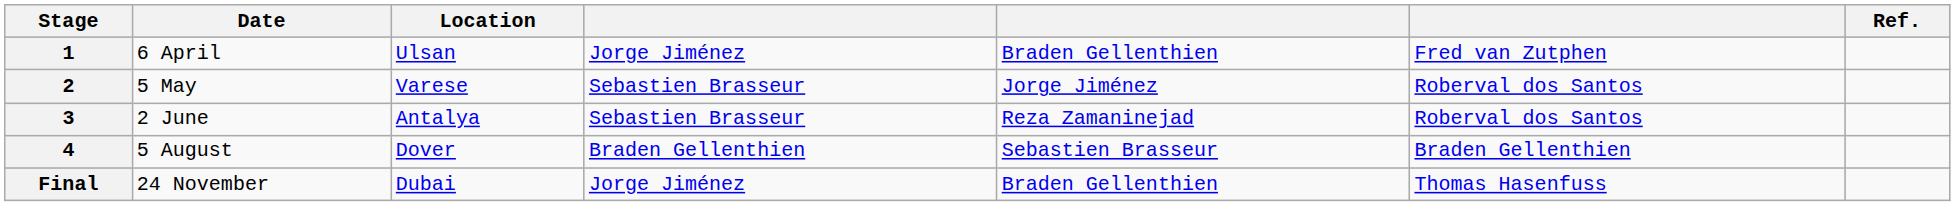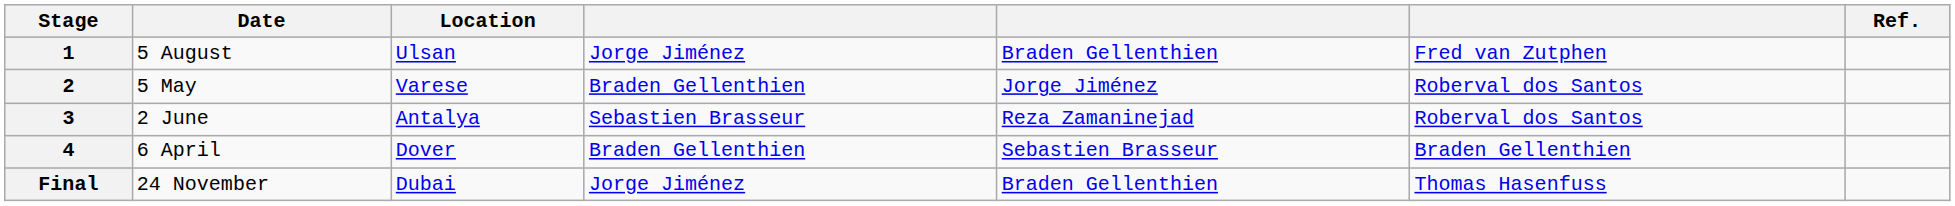 <table class="wikitable" style="width:100%">
 <tr>
 <th>Stage</th>
 <th>Date</th>
 <th>Location</th>
 <th></th>
 <th></th>
 <th></th>
 <th>Ref.</th>
 </tr>
 <tr>
 <th>1</th>
-<td>6 April</td>
+<td>5 August</td>
 <td> <a href='#'>Ulsan</a></td>
 <td> <a href='#'>Jorge Jiménez</a></td>
 <td> <a href='#'>Braden Gellenthien</a></td>
 <td> <a href='#'>Fred van Zutphen</a></td>
 <td></td>
 </tr>
 <tr>
 <th>2</th>
 <td>5 May</td>
 <td> <a href='#'>Varese</a></td>
-<td> <a href='#'>Sebastien Brasseur</a></td>
+<td> <a href='#'>Braden Gellenthien</a></td>
 <td> <a href='#'>Jorge Jiménez</a></td>
 <td> <a href='#'>Roberval dos Santos</a></td>
 <td></td>
 </tr>
 <tr>
 <th>3</th>
 <td>2 June</td>
 <td> <a href='#'>Antalya</a></td>
 <td> <a href='#'>Sebastien Brasseur</a></td>
 <td> <a href='#'>Reza Zamaninejad</a></td>
 <td> <a href='#'>Roberval dos Santos</a></td>
 <td></td>
 </tr>
 <tr>
 <th>4</th>
-<td>5 August</td>
+<td>6 April</td>
 <td> <a href='#'>Dover</a></td>
 <td> <a href='#'>Braden Gellenthien</a></td>
 <td> <a href='#'>Sebastien Brasseur</a></td>
 <td> <a href='#'>Braden Gellenthien</a></td>
 <td></td>
 </tr>
 <tr>
 <th>Final</th>
 <td>24 November</td>
 <td> <a href='#'>Dubai</a></td>
 <td> <a href='#'>Jorge Jiménez</a></td>
 <td> <a href='#'>Braden Gellenthien</a></td>
 <td> <a href='#'>Thomas Hasenfuss</a></td>
 <td></td>
 </tr>
 </table>
